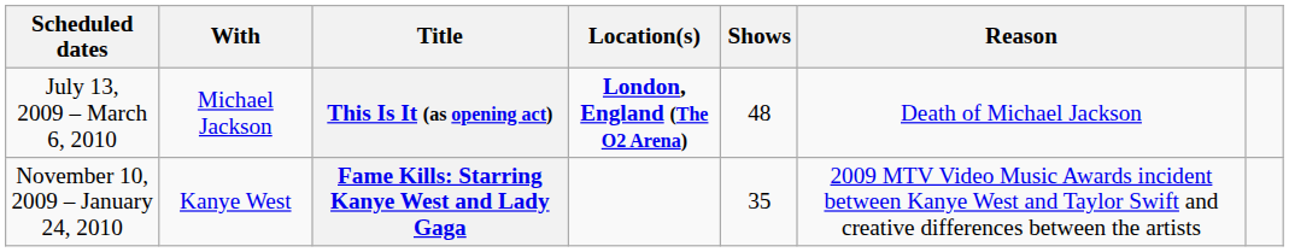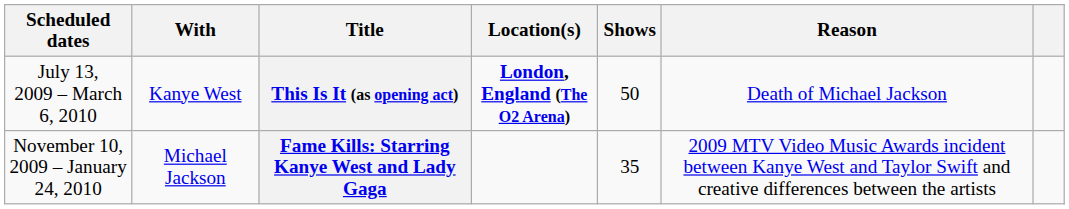 <table class="wikitable sortable plainrowheaders" style="text-align:center;" width=100%>
 <tr>
 <th style="width:12%;">Scheduled dates</th>
 <th style="width:12%;">With</th>
 <th style="width:20%;">Title</th>
 <th style="width:12%;">Location(s)</th>
 <th style="width:6%;" class="unsortable">Shows</th>
 <th>Reason</th>
 <th scope="col" style="width:3%;" class="unsortable"></th>
 </tr>
 <tr>
 <td>July 13, 2009 – March 6, 2010</td>
-<td><a href='#'>Michael Jackson</a></td>
+<td><a href='#'>Kanye West</a></td>
 <th scope="row"><a href='#'>This Is It</a> <small>(as <a href='#'>opening act</a>)</small></th>
 <td><strong><a href='#'>London</a>, <a href='#'>England</a> <small>(<a href='#'>The O2 Arena</a>)</small></strong></td>
-<td>48</td>
+<td>50</td>
 <td><a href='#'>Death of Michael Jackson</a></td>
 <td></td>
 </tr>
 <tr>
 <td>November 10, 2009 – January 24, 2010</td>
-<td><a href='#'>Kanye West</a></td>
+<td><a href='#'>Michael Jackson</a></td>
 <th scope="row"><a href='#'>Fame Kills: Starring Kanye West and Lady Gaga</a></th>
 <td></td>
 <td>35</td>
 <td><a href='#'>2009 MTV Video Music Awards incident between Kanye West and Taylor Swift</a> and creative differences between the artists</td>
 <td><br></td>
 </tr>
 </table>
